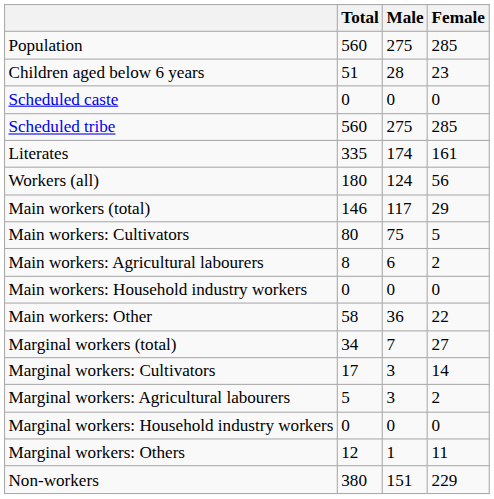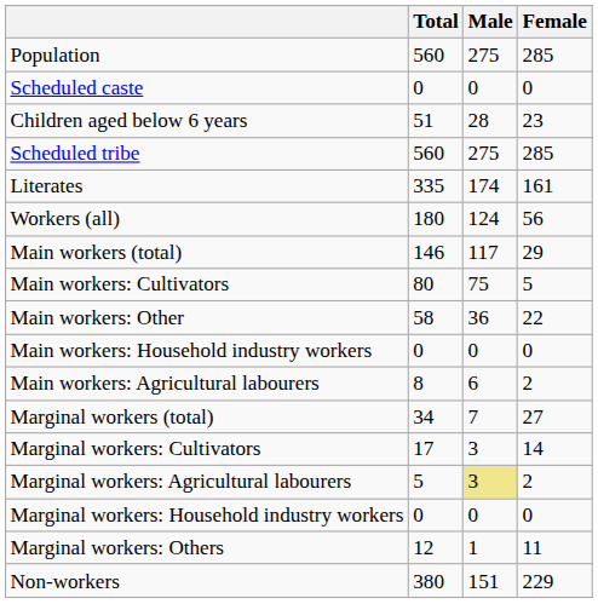 <table class="wikitable sortable">
 <tr>
 <th></th>
 <th>Total</th>
 <th>Male</th>
 <th>Female</th>
 </tr>
 <tr>
 <td>Population</td>
 <td>560</td>
 <td>275</td>
 <td>285</td>
 </tr>
 <tr>
+<td><a href='#'>Scheduled caste</a></td>
+<td>0</td>
+<td>0</td>
+<td>0</td>
+</tr>
+<tr>
 <td>Children aged below 6 years</td>
 <td>51</td>
 <td>28</td>
 <td>23</td>
-</tr>
-<tr>
-<td><a href='#'>Scheduled caste</a></td>
-<td>0</td>
-<td>0</td>
-<td>0</td>
 </tr>
 <tr>
 <td><a href='#'>Scheduled tribe</a></td>
 <td>560</td>
 <td>275</td>
 <td>285</td>
 </tr>
 <tr>
 <td>Literates</td>
 <td>335</td>
 <td>174</td>
 <td>161</td>
 </tr>
 <tr>
 <td>Workers (all)</td>
 <td>180</td>
 <td>124</td>
 <td>56</td>
 </tr>
 <tr>
 <td>Main workers (total)</td>
 <td>146</td>
 <td>117</td>
 <td>29</td>
 </tr>
 <tr>
 <td>Main workers: Cultivators</td>
 <td>80</td>
 <td>75</td>
 <td>5</td>
 </tr>
 <tr>
-<td>Main workers: Agricultural labourers</td>
-<td>8</td>
-<td>6</td>
-<td>2</td>
+<td>Main workers: Other</td>
+<td>58</td>
+<td>36</td>
+<td>22</td>
 </tr>
 <tr>
 <td>Main workers: Household industry workers</td>
 <td>0</td>
 <td>0</td>
 <td>0</td>
 </tr>
 <tr>
-<td>Main workers: Other</td>
-<td>58</td>
-<td>36</td>
-<td>22</td>
+<td>Main workers: Agricultural labourers</td>
+<td>8</td>
+<td>6</td>
+<td>2</td>
 </tr>
 <tr>
 <td>Marginal workers (total)</td>
 <td>34</td>
 <td>7</td>
 <td>27</td>
 </tr>
 <tr>
 <td>Marginal workers: Cultivators</td>
 <td>17</td>
 <td>3</td>
 <td>14</td>
 </tr>
 <tr>
 <td>Marginal workers: Agricultural labourers</td>
 <td>5</td>
-<td>3</td>
+<td style="background: khaki;">3</td>
 <td>2</td>
 </tr>
 <tr>
 <td>Marginal workers: Household industry workers</td>
 <td>0</td>
 <td>0</td>
 <td>0</td>
 </tr>
 <tr>
 <td>Marginal workers: Others</td>
 <td>12</td>
 <td>1</td>
 <td>11</td>
 </tr>
 <tr>
 <td>Non-workers</td>
 <td>380</td>
 <td>151</td>
 <td>229</td>
 </tr>
 </table>
